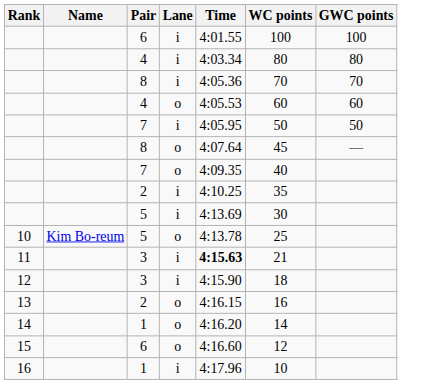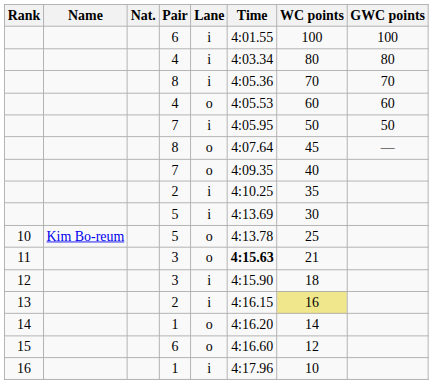 <table class="wikitable sortable" style="text-align:center">
 <tr>
 <th>Rank</th>
 <th>Name</th>
+<th>Nat.</th>
 <th>Pair</th>
 <th>Lane</th>
 <th>Time</th>
 <th>WC points</th>
 <th>GWC points</th>
 </tr>
 <tr>
 <td></td>
 <td align=left></td>
+<td></td>
 <td>6</td>
 <td>i</td>
 <td>4:01.55</td>
 <td>100</td>
 <td>100</td>
 </tr>
 <tr>
 <td></td>
 <td align=left></td>
+<td></td>
 <td>4</td>
 <td>i</td>
 <td>4:03.34</td>
 <td>80</td>
 <td>80</td>
 </tr>
 <tr>
 <td></td>
 <td align=left></td>
+<td></td>
 <td>8</td>
 <td>i</td>
 <td>4:05.36</td>
 <td>70</td>
 <td>70</td>
 </tr>
 <tr>
 <td></td>
 <td align=left></td>
+<td></td>
 <td>4</td>
 <td>o</td>
 <td>4:05.53</td>
 <td>60</td>
 <td>60</td>
 </tr>
 <tr>
 <td></td>
 <td align=left></td>
+<td></td>
 <td>7</td>
 <td>i</td>
 <td>4:05.95</td>
 <td>50</td>
 <td>50</td>
 </tr>
 <tr>
 <td></td>
 <td align=left></td>
+<td></td>
 <td>8</td>
 <td>o</td>
 <td>4:07.64</td>
 <td>45</td>
 <td>—</td>
 </tr>
 <tr>
 <td></td>
 <td align=left></td>
+<td></td>
 <td>7</td>
 <td>o</td>
 <td>4:09.35</td>
 <td>40</td>
 <td></td>
 </tr>
 <tr>
 <td></td>
 <td align=left></td>
+<td></td>
 <td>2</td>
 <td>i</td>
 <td>4:10.25</td>
 <td>35</td>
 <td></td>
 </tr>
 <tr>
 <td></td>
 <td align=left></td>
+<td></td>
 <td>5</td>
 <td>i</td>
 <td>4:13.69</td>
 <td>30</td>
 <td></td>
 </tr>
 <tr>
 <td>10</td>
 <td align=left><a href='#'>Kim Bo-reum</a></td>
+<td></td>
 <td>5</td>
 <td>o</td>
 <td>4:13.78</td>
 <td>25</td>
 <td></td>
 </tr>
 <tr>
 <td>11</td>
 <td align=left></td>
+<td></td>
 <td>3</td>
-<td>i</td>
+<td>o</td>
 <td><strong>4:15.63</strong></td>
 <td>21</td>
 <td></td>
 </tr>
 <tr>
 <td>12</td>
 <td align=left></td>
+<td></td>
 <td>3</td>
 <td>i</td>
 <td>4:15.90</td>
 <td>18</td>
 <td></td>
 </tr>
 <tr>
 <td>13</td>
 <td align=left></td>
+<td></td>
 <td>2</td>
-<td>o</td>
+<td>i</td>
 <td>4:16.15</td>
-<td>16</td>
+<td style="background: khaki;">16</td>
 <td></td>
 </tr>
 <tr>
 <td>14</td>
 <td align=left></td>
+<td></td>
 <td>1</td>
 <td>o</td>
 <td>4:16.20</td>
 <td>14</td>
 <td></td>
 </tr>
 <tr>
 <td>15</td>
 <td align=left></td>
+<td></td>
 <td>6</td>
 <td>o</td>
 <td>4:16.60</td>
 <td>12</td>
 <td></td>
 </tr>
 <tr>
 <td>16</td>
 <td align=left></td>
+<td></td>
 <td>1</td>
 <td>i</td>
 <td>4:17.96</td>
 <td>10</td>
 <td></td>
 </tr>
 </table>
